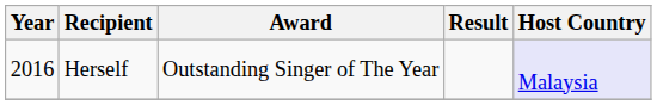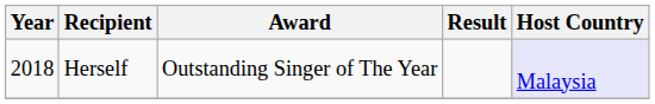 <table class="wikitable">
 <tr>
 <th>Year</th>
 <th>Recipient</th>
 <th>Award</th>
 <th>Result</th>
 <th>Host Country</th>
 </tr>
 <tr>
-<td rowspan="1">2016</td>
+<td rowspan="1">2018</td>
 <td rowspan="1">Herself</td>
 <td rowspan="1">Outstanding Singer of The Year</td>
 <td></td>
 <td rowspan="1" style="background: lavender;"> <br> <a href='#'>Malaysia</a></td>
 </tr>
 <tr>
 </tr>
 </table>
